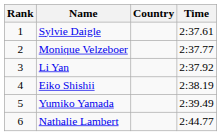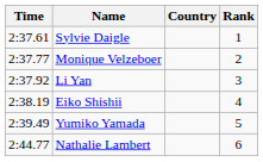 <table class="wikitable"style="text-align:center">
 <tr>
-<th>Rank</th>
+<th>Time</th>
 <th>Name</th>
 <th>Country</th>
-<th>Time</th>
+<th>Rank</th>
 </tr>
 <tr>
-<td>1</td>
+<td>2:37.61</td>
 <td align=left><a href='#'>Sylvie Daigle</a></td>
 <td align=left></td>
-<td>2:37.61</td>
+<td>1</td>
 </tr>
 <tr>
-<td>2</td>
+<td>2:37.77</td>
 <td align=left><a href='#'>Monique Velzeboer</a></td>
 <td align=left></td>
-<td>2:37.77</td>
+<td>2</td>
 </tr>
 <tr>
-<td>3</td>
+<td>2:37.92</td>
 <td align=left><a href='#'>Li Yan</a></td>
 <td align=left></td>
-<td>2:37.92</td>
+<td>3</td>
 </tr>
 <tr>
-<td>4</td>
+<td>2:38.19</td>
 <td align=left><a href='#'>Eiko Shishii</a></td>
 <td align=left></td>
-<td>2:38.19</td>
+<td>4</td>
 </tr>
 <tr>
-<td>5</td>
+<td>2:39.49</td>
 <td align=left><a href='#'>Yumiko Yamada</a></td>
 <td align=left></td>
-<td>2:39.49</td>
+<td>5</td>
 </tr>
 <tr>
-<td>6</td>
+<td>2:44.77</td>
 <td align=left><a href='#'>Nathalie Lambert</a></td>
 <td align=left></td>
-<td>2:44.77</td>
+<td>6</td>
 </tr>
 </table>
